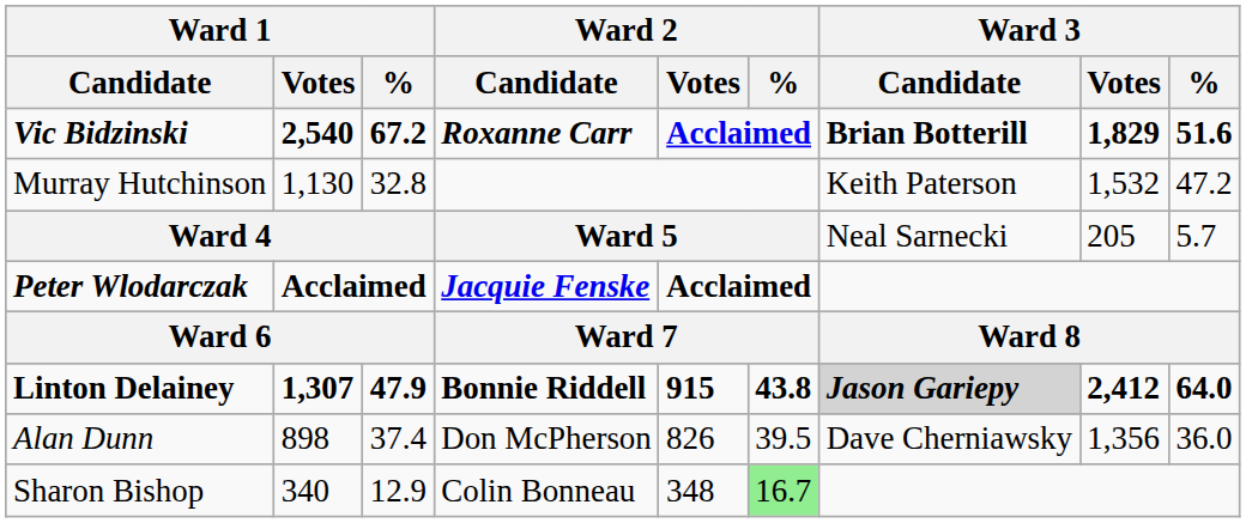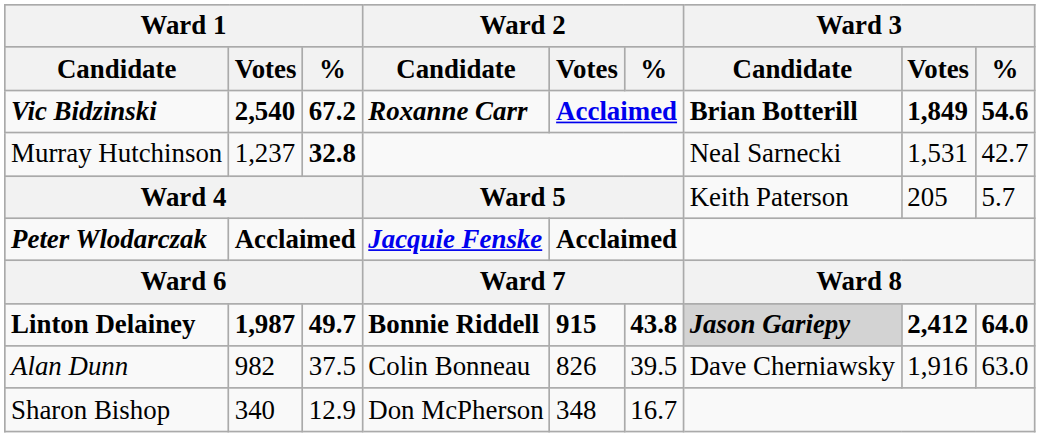 <table class="wikitable">
 <tr>
 <th colspan=3>Ward 1</th>
 <th colspan=3>Ward 2</th>
 <th colspan=3>Ward 3</th>
 </tr>
 <tr>
 <th>Candidate</th>
 <th>Votes</th>
 <th>%</th>
 <th>Candidate</th>
 <th>Votes</th>
 <th>%</th>
 <th>Candidate</th>
 <th>Votes</th>
 <th>%</th>
 </tr>
 <tr>
 <td><strong><em>Vic Bidzinski</em></strong></td>
 <td><strong>2,540</strong></td>
 <td><strong>67.2</strong></td>
 <td><strong><em>Roxanne Carr</em></strong></td>
 <td colspan=2><strong><a href='#'>Acclaimed</a></strong></td>
 <td><strong>Brian Botterill</strong></td>
-<td><strong>1,829</strong></td>
-<td><strong>51.6</strong></td>
+<td><strong>1,849</strong></td>
+<td><strong>54.6</strong></td>
 </tr>
 <tr>
 <td>Murray Hutchinson</td>
-<td>1,130</td>
-<td>32.8</td>
+<td>1,237</td>
+<td><strong>32.8</strong></td>
 <td colspan=3></td>
-<td>Keith Paterson</td>
-<td>1,532</td>
-<td>47.2</td>
+<td>Neal Sarnecki</td>
+<td>1,531</td>
+<td>42.7</td>
 </tr>
 <tr>
 <th colspan=3>Ward 4</th>
 <th colspan=3>Ward 5</th>
-<td>Neal Sarnecki</td>
+<td>Keith Paterson</td>
 <td>205</td>
 <td>5.7</td>
 </tr>
 <tr>
 <td><strong><em>Peter Wlodarczak</em></strong></td>
 <td colspan=2><strong>Acclaimed</strong></td>
 <td><strong><em><a href='#'>Jacquie Fenske</a></em></strong></td>
 <td colspan=2><strong>Acclaimed</strong></td>
 </tr>
 <tr>
 <th colspan=3>Ward 6</th>
 <th colspan=3>Ward 7</th>
 <th colspan=3>Ward 8</th>
 </tr>
 <tr>
 <td><strong>Linton Delainey</strong></td>
-<td><strong>1,307</strong></td>
-<td><strong>47.9</strong></td>
+<td><strong>1,987</strong></td>
+<td><strong>49.7</strong></td>
 <td><strong>Bonnie Riddell</strong></td>
 <td><strong>915</strong></td>
 <td><strong>43.8</strong></td>
 <td style="background: lightgrey;"><strong><em>Jason Gariepy</em></strong></td>
 <td><strong>2,412</strong></td>
 <td><strong>64.0</strong></td>
 </tr>
 <tr>
 <td><em>Alan Dunn</em></td>
-<td>898</td>
-<td>37.4</td>
-<td>Don McPherson</td>
+<td>982</td>
+<td>37.5</td>
+<td>Colin Bonneau</td>
 <td>826</td>
 <td>39.5</td>
 <td>Dave Cherniawsky</td>
-<td>1,356</td>
-<td>36.0</td>
+<td>1,916</td>
+<td>63.0</td>
 </tr>
 <tr>
 <td>Sharon Bishop</td>
 <td>340</td>
 <td>12.9</td>
-<td>Colin Bonneau</td>
+<td>Don McPherson</td>
 <td>348</td>
-<td style="background: lightgreen;">16.7</td>
+<td>16.7</td>
 </tr>
 </table>
